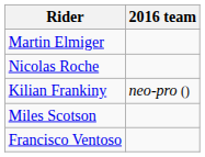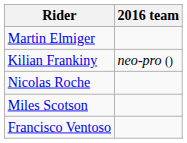 <table class="wikitable">
 <tr>
 <th>Rider</th>
 <th>2016 team</th>
 </tr>
 <tr>
 <td><a href='#'>Martin Elmiger</a></td>
 <td></td>
 </tr>
 <tr>
+<td><a href='#'>Kilian Frankiny</a></td>
+<td><em>neo-pro</em> <small>()</small></td>
+</tr>
+<tr>
 <td><a href='#'>Nicolas Roche</a></td>
 <td></td>
-</tr>
-<tr>
-<td><a href='#'>Kilian Frankiny</a></td>
-<td><em>neo-pro</em> <small>()</small></td>
 </tr>
 <tr>
 <td><a href='#'>Miles Scotson</a></td>
 <td></td>
 </tr>
 <tr>
 <td><a href='#'>Francisco Ventoso</a></td>
 <td></td>
 </tr>
 </table>
